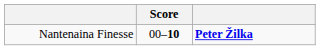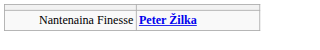 <table class="wikitable" style="text-align: center; font-size:90% ">
 <tr>
 <th align="right" width="150"></th>
-<th width="60">Score</th>
 <th align="left" width="140"></th>
 </tr>
 <tr>
 <td align=right>Nantenaina Finesse </td>
-<td align=center>00–<strong>10</strong></td>
 <td align=left><strong> <a href='#'>Peter Žilka</a></strong></td>
 </tr>
 </table>
